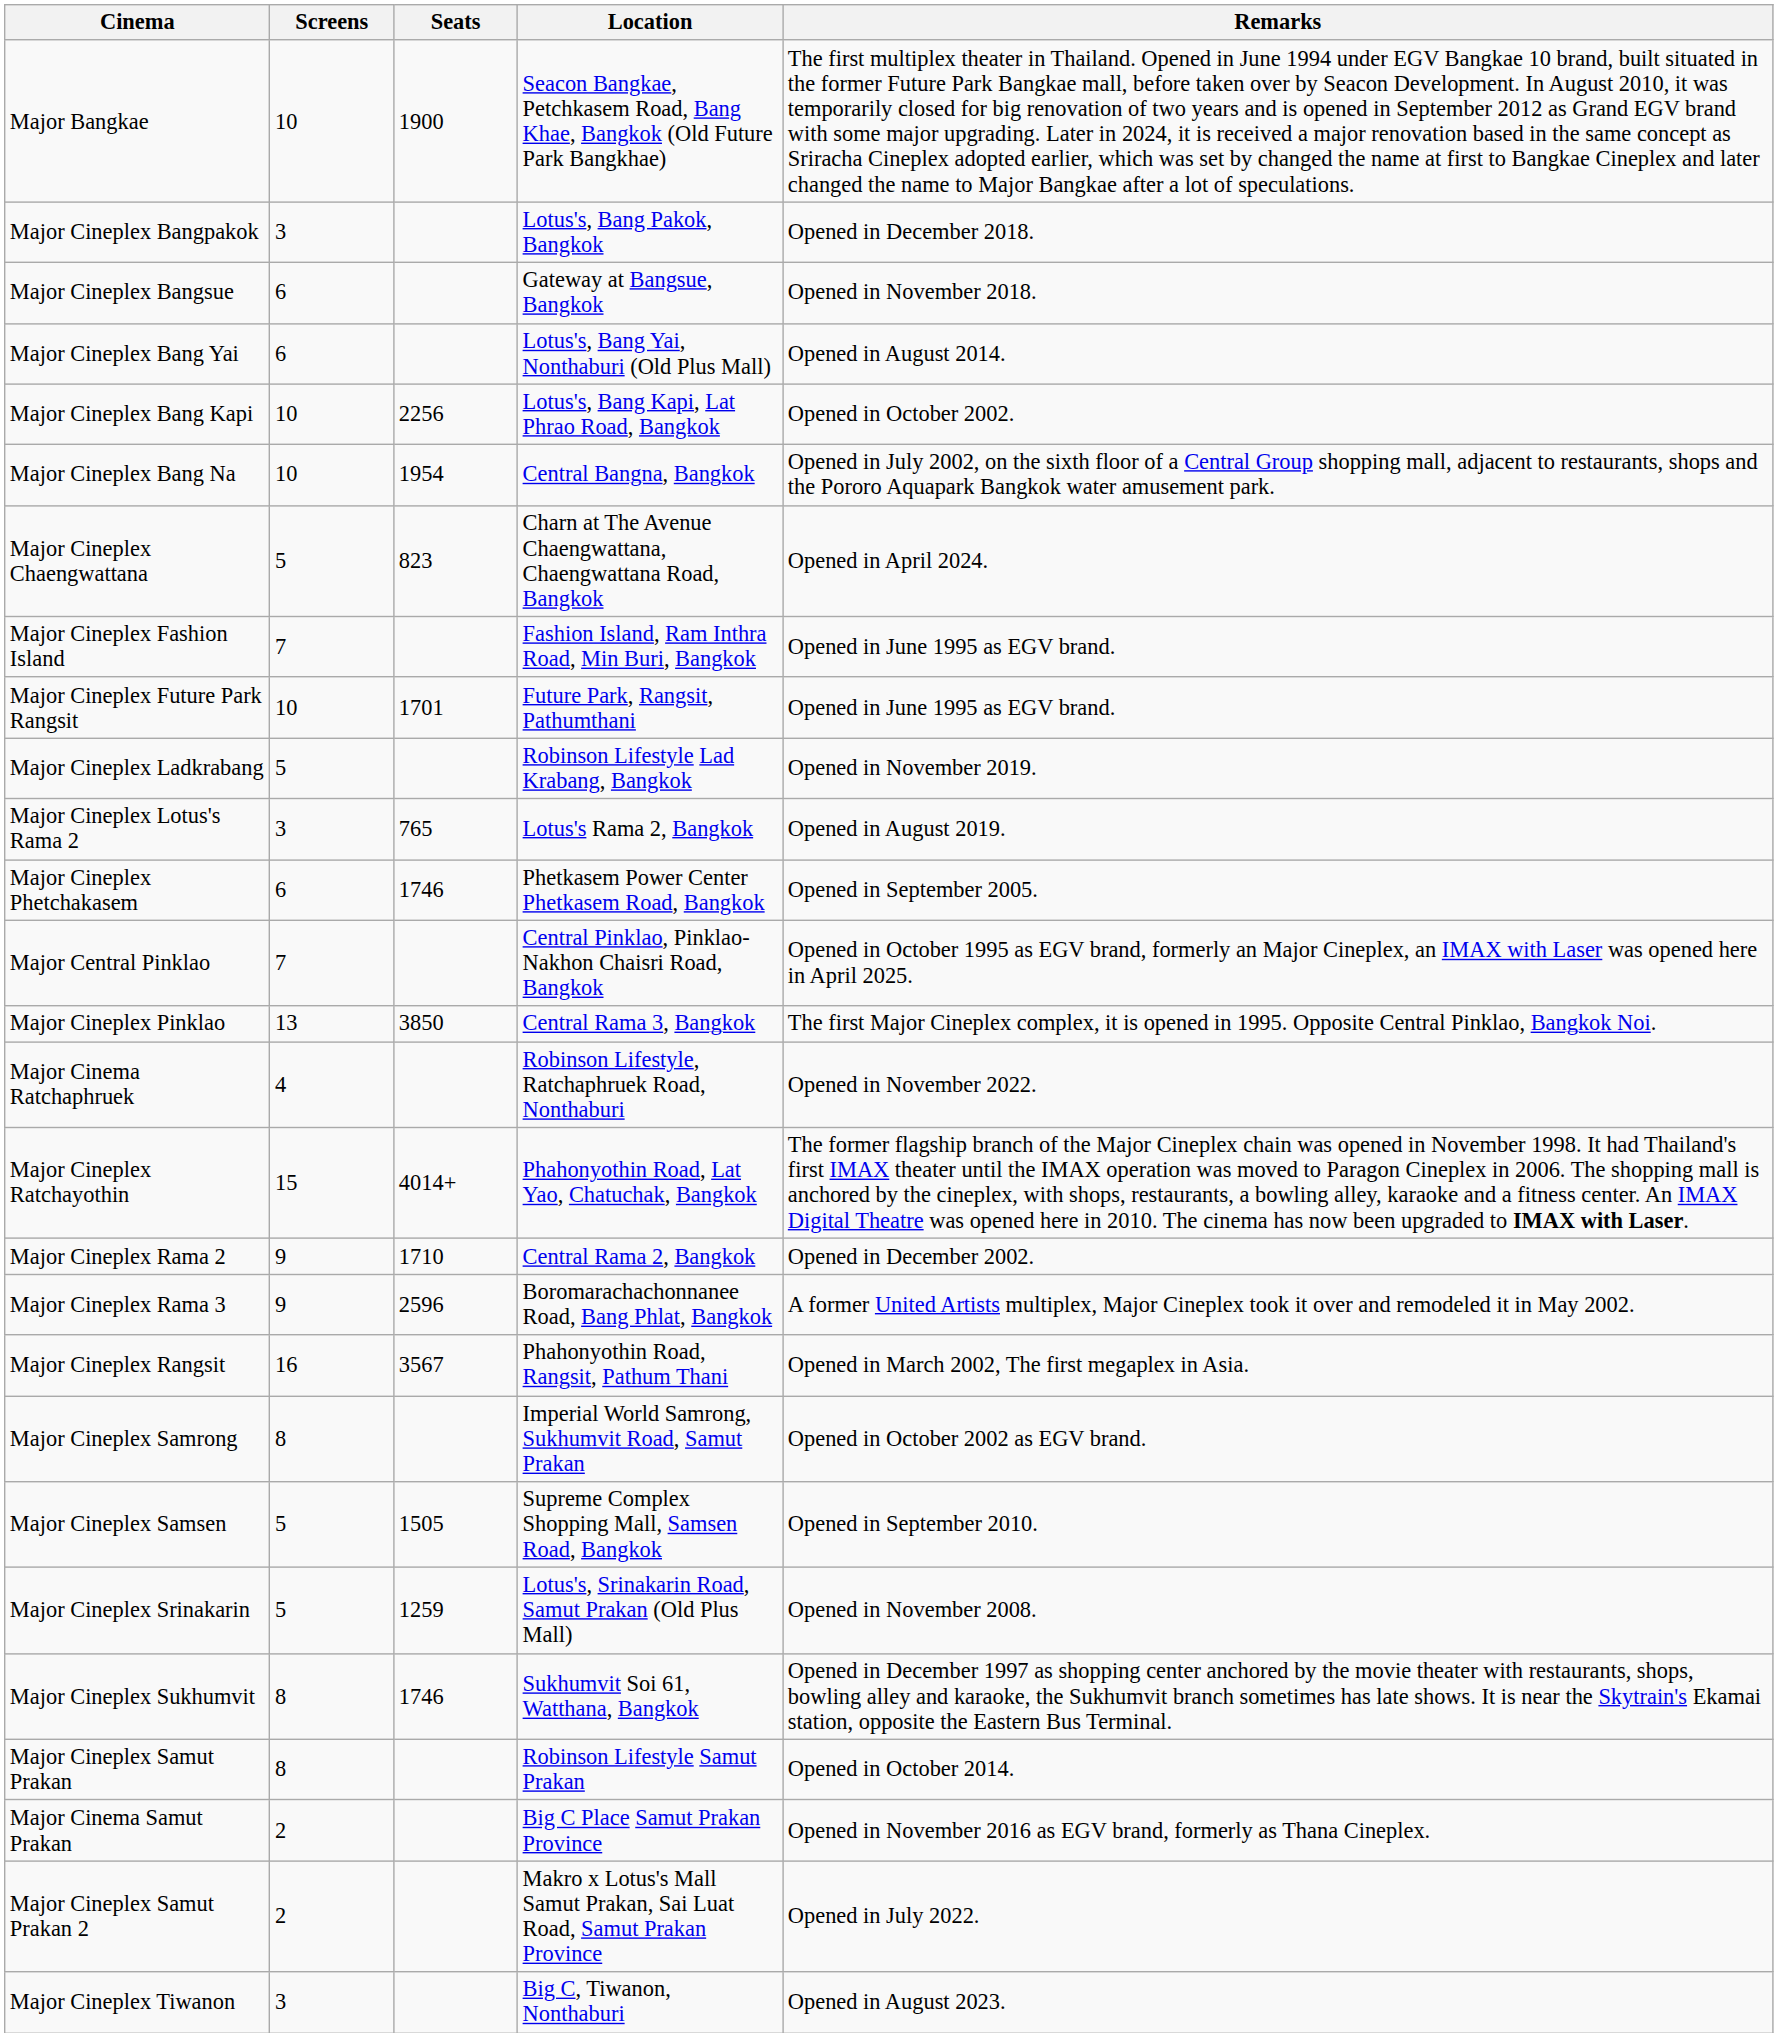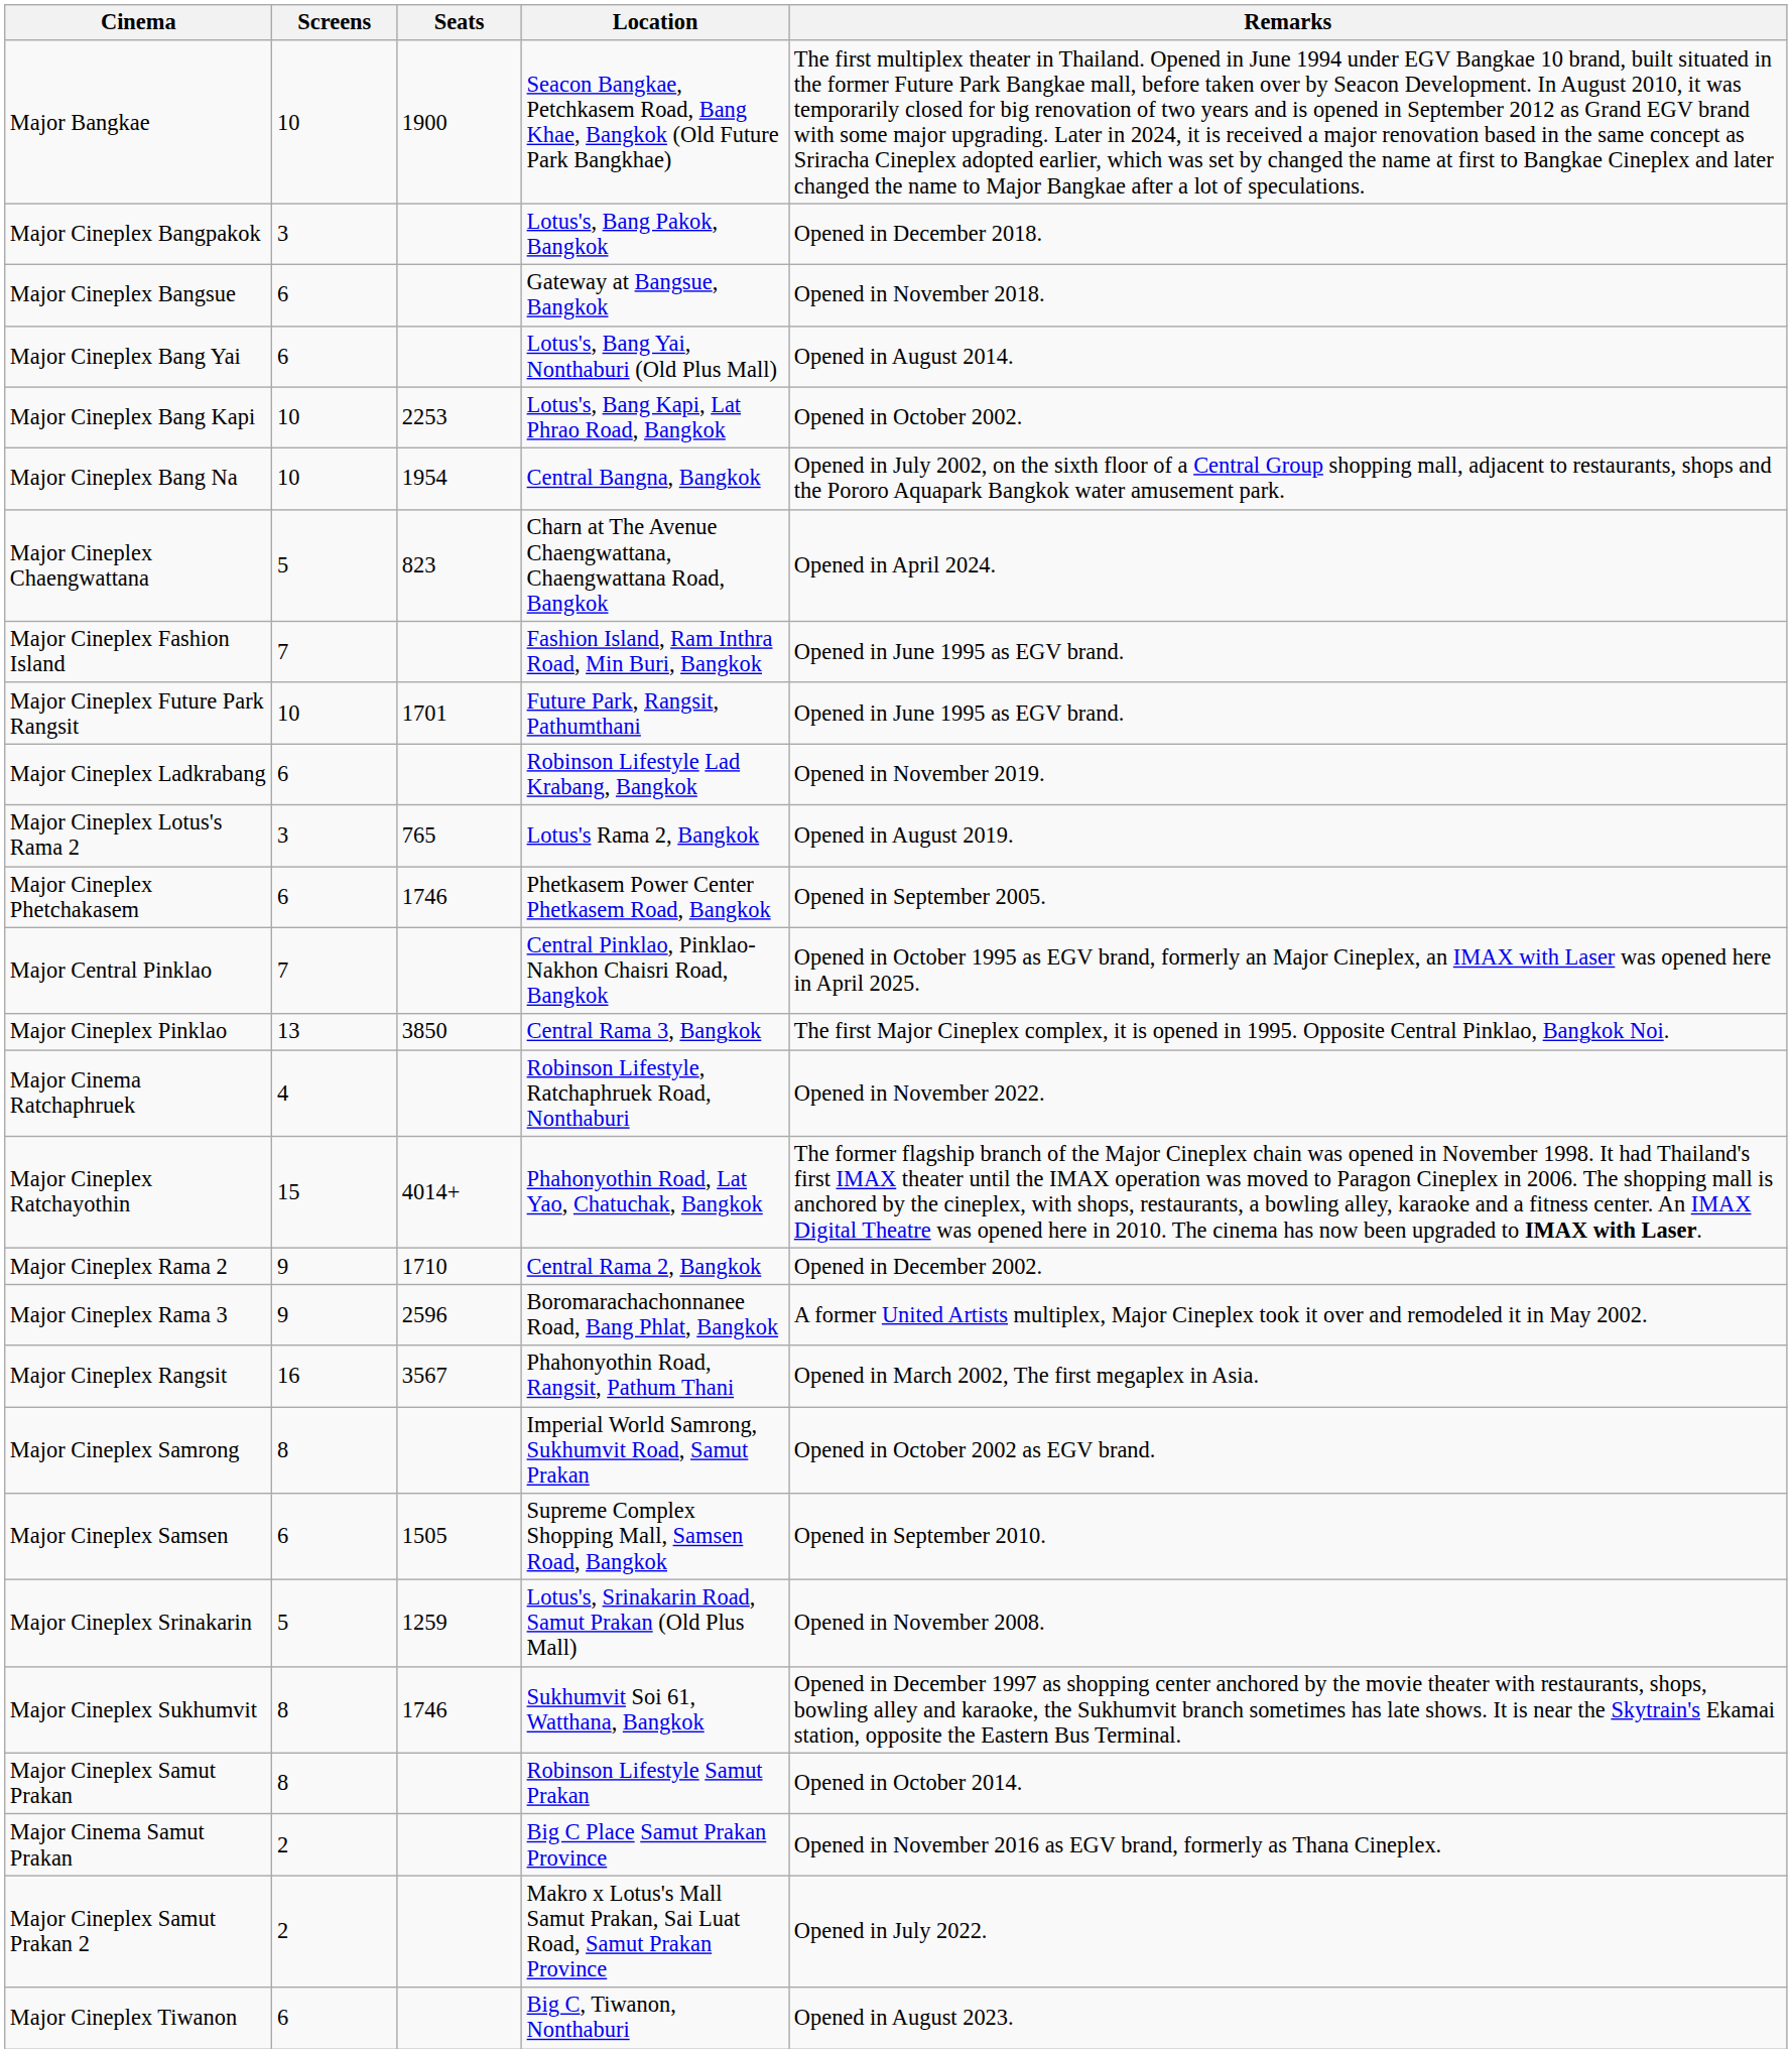 <table class="wikitable" width=100%>
 <tr>
 <th width="15%">Cinema</th>
 <th width="7%">Screens</th>
 <th width="7%">Seats</th>
 <th width="15%">Location</th>
 <th width="56%">Remarks</th>
 </tr>
 <tr>
 <td>Major Bangkae</td>
 <td>10</td>
 <td>1900</td>
 <td><a href='#'>Seacon Bangkae</a>, Petchkasem Road, <a href='#'>Bang Khae</a>, <a href='#'>Bangkok</a> (Old Future Park Bangkhae)</td>
 <td>The first multiplex theater in Thailand. Opened in June 1994 under EGV Bangkae 10 brand, built situated in the former Future Park Bangkae mall, before taken over by Seacon Development. In August 2010, it was temporarily closed for big renovation of two years and is opened in September 2012 as Grand EGV brand with some major upgrading. Later in 2024, it is received a major renovation based in the same concept as Sriracha Cineplex adopted earlier, which was set by changed the name at first to Bangkae Cineplex and later changed the name to Major Bangkae after a lot of speculations.</td>
 </tr>
 <tr>
 <td>Major Cineplex Bangpakok</td>
 <td>3</td>
 <td></td>
 <td><a href='#'>Lotus's</a>, <a href='#'>Bang Pakok</a>, <a href='#'>Bangkok</a></td>
 <td>Opened in December 2018.</td>
 </tr>
 <tr>
 <td>Major Cineplex Bangsue</td>
 <td>6</td>
 <td></td>
 <td>Gateway at <a href='#'>Bangsue</a>, <a href='#'>Bangkok</a></td>
 <td>Opened in November 2018.</td>
 </tr>
 <tr>
 <td>Major Cineplex Bang Yai</td>
 <td>6</td>
 <td></td>
 <td><a href='#'>Lotus's</a>, <a href='#'>Bang Yai</a>, <a href='#'>Nonthaburi</a> (Old Plus Mall)</td>
 <td>Opened in August 2014.</td>
 </tr>
 <tr>
 <td>Major Cineplex Bang Kapi</td>
 <td>10</td>
-<td>2256</td>
+<td>2253</td>
 <td><a href='#'>Lotus's</a>, <a href='#'>Bang Kapi</a>, <a href='#'>Lat Phrao Road</a>, <a href='#'>Bangkok</a></td>
 <td>Opened in October 2002.</td>
 </tr>
 <tr>
 <td>Major Cineplex Bang Na</td>
 <td>10</td>
 <td>1954</td>
 <td><a href='#'>Central Bangna</a>, <a href='#'>Bangkok</a></td>
 <td>Opened in July 2002, on the sixth floor of a <a href='#'>Central Group</a> shopping mall, adjacent to restaurants, shops and the Pororo Aquapark Bangkok water amusement park.</td>
 </tr>
 <tr>
 <td>Major Cineplex Chaengwattana</td>
 <td>5</td>
 <td>823</td>
 <td>Charn at The Avenue Chaengwattana, Chaengwattana Road, <a href='#'>Bangkok</a></td>
 <td>Opened in April 2024.</td>
 </tr>
 <tr>
 <td>Major Cineplex Fashion Island</td>
 <td>7</td>
 <td></td>
 <td><a href='#'>Fashion Island</a>, <a href='#'>Ram Inthra Road</a>, <a href='#'>Min Buri</a>, <a href='#'>Bangkok</a></td>
 <td>Opened in June 1995 as EGV brand.</td>
 </tr>
 <tr>
 <td>Major Cineplex Future Park Rangsit</td>
 <td>10</td>
 <td>1701</td>
 <td><a href='#'>Future Park</a>, <a href='#'>Rangsit</a>, <a href='#'>Pathumthani</a></td>
 <td>Opened in June 1995 as EGV brand.</td>
 </tr>
 <tr>
 <td>Major Cineplex Ladkrabang</td>
-<td>5</td>
+<td>6</td>
 <td></td>
 <td><a href='#'>Robinson Lifestyle</a> <a href='#'>Lad Krabang</a>, <a href='#'>Bangkok</a></td>
 <td>Opened in November 2019.</td>
 </tr>
 <tr>
 <td>Major Cineplex Lotus's Rama 2</td>
 <td>3</td>
 <td>765</td>
 <td><a href='#'>Lotus's</a> Rama 2, <a href='#'>Bangkok</a></td>
 <td>Opened in August 2019.</td>
 </tr>
 <tr>
 <td>Major Cineplex Phetchakasem</td>
 <td>6</td>
 <td>1746</td>
 <td>Phetkasem Power Center <a href='#'>Phetkasem Road</a>, <a href='#'>Bangkok</a></td>
 <td>Opened in September 2005.</td>
 </tr>
 <tr>
 <td>Major Central Pinklao</td>
 <td>7</td>
 <td></td>
 <td><a href='#'>Central Pinklao</a>, Pinklao-Nakhon Chaisri Road, <a href='#'>Bangkok</a></td>
 <td>Opened in October 1995 as EGV brand, formerly an Major Cineplex, an <a href='#'>IMAX with Laser</a> was opened here in April 2025.</td>
 </tr>
 <tr>
 <td>Major Cineplex Pinklao</td>
 <td>13</td>
 <td>3850</td>
 <td><a href='#'>Central Rama 3</a>, <a href='#'>Bangkok</a></td>
 <td>The first Major Cineplex complex, it is opened in 1995. Opposite Central Pinklao, <a href='#'>Bangkok Noi</a>.</td>
 </tr>
 <tr>
 <td>Major Cinema Ratchaphruek</td>
 <td>4</td>
 <td></td>
 <td><a href='#'>Robinson Lifestyle</a>, Ratchaphruek Road, <a href='#'>Nonthaburi</a></td>
 <td>Opened in November 2022.</td>
 </tr>
 <tr>
 <td>Major Cineplex Ratchayothin</td>
 <td>15</td>
 <td>4014+</td>
 <td><a href='#'>Phahonyothin Road</a>, <a href='#'>Lat Yao</a>, <a href='#'>Chatuchak</a>, <a href='#'>Bangkok</a></td>
 <td>The former flagship branch of the Major Cineplex chain was opened in November 1998. It had Thailand's first <a href='#'>IMAX</a> theater until the IMAX operation was moved to Paragon Cineplex in 2006. The shopping mall is anchored by the cineplex, with shops, restaurants, a bowling alley, karaoke and a fitness center. An <a href='#'>IMAX Digital Theatre</a> was opened here in 2010. The cinema has now been upgraded to <strong>IMAX with Laser</strong>.</td>
 </tr>
 <tr>
 <td>Major Cineplex Rama 2</td>
 <td>9</td>
 <td>1710</td>
 <td><a href='#'>Central Rama 2</a>, <a href='#'>Bangkok</a></td>
 <td>Opened in December 2002.</td>
 </tr>
 <tr>
 <td>Major Cineplex Rama 3</td>
 <td>9</td>
 <td>2596</td>
 <td>Boromarachachonnanee Road, <a href='#'>Bang Phlat</a>, <a href='#'>Bangkok</a></td>
 <td>A former <a href='#'>United Artists</a> multiplex, Major Cineplex took it over and remodeled it in May 2002.</td>
 </tr>
 <tr>
 <td>Major Cineplex Rangsit</td>
 <td>16</td>
 <td>3567</td>
 <td>Phahonyothin Road, <a href='#'>Rangsit</a>, <a href='#'>Pathum Thani</a></td>
 <td>Opened in March 2002, The first megaplex in Asia.</td>
 </tr>
 <tr>
 <td>Major Cineplex Samrong</td>
 <td>8</td>
 <td></td>
 <td>Imperial World Samrong, <a href='#'>Sukhumvit Road</a>, <a href='#'>Samut Prakan</a></td>
 <td>Opened in October 2002 as EGV brand.</td>
 </tr>
 <tr>
 <td>Major Cineplex Samsen</td>
-<td>5</td>
+<td>6</td>
 <td>1505</td>
 <td>Supreme Complex Shopping Mall, <a href='#'>Samsen Road</a>, <a href='#'>Bangkok</a></td>
 <td>Opened in September 2010.</td>
 </tr>
 <tr>
 <td>Major Cineplex Srinakarin</td>
 <td>5</td>
 <td>1259</td>
 <td><a href='#'>Lotus's</a>, <a href='#'>Srinakarin Road</a>, <a href='#'>Samut Prakan</a> (Old Plus Mall)</td>
 <td>Opened in November 2008.</td>
 </tr>
 <tr>
 <td>Major Cineplex Sukhumvit</td>
 <td>8</td>
 <td>1746</td>
 <td><a href='#'>Sukhumvit</a> Soi 61, <a href='#'>Watthana</a>, <a href='#'>Bangkok</a></td>
 <td>Opened in December 1997 as shopping center anchored by the movie theater with restaurants, shops, bowling alley and karaoke, the Sukhumvit branch sometimes has late shows. It is near the <a href='#'>Skytrain's</a> Ekamai station, opposite the Eastern Bus Terminal.</td>
 </tr>
 <tr>
 <td>Major Cineplex Samut Prakan</td>
 <td>8</td>
 <td></td>
 <td><a href='#'>Robinson Lifestyle</a> <a href='#'>Samut Prakan</a></td>
 <td>Opened in October 2014.</td>
 </tr>
 <tr>
 <td>Major Cinema Samut Prakan</td>
 <td>2</td>
 <td></td>
 <td><a href='#'>Big C Place</a> <a href='#'>Samut Prakan Province</a></td>
 <td>Opened in November 2016 as EGV brand, formerly as Thana Cineplex.</td>
 </tr>
 <tr>
 <td>Major Cineplex Samut Prakan 2</td>
 <td>2</td>
 <td></td>
 <td>Makro x Lotus's Mall Samut Prakan, Sai Luat Road, <a href='#'>Samut Prakan Province</a></td>
 <td>Opened in July 2022.</td>
 </tr>
 <tr>
 <td>Major Cineplex Tiwanon</td>
-<td>3</td>
+<td>6</td>
 <td></td>
 <td><a href='#'>Big C</a>, Tiwanon, <a href='#'>Nonthaburi</a></td>
 <td>Opened in August 2023.</td>
 </tr>
 </table>
